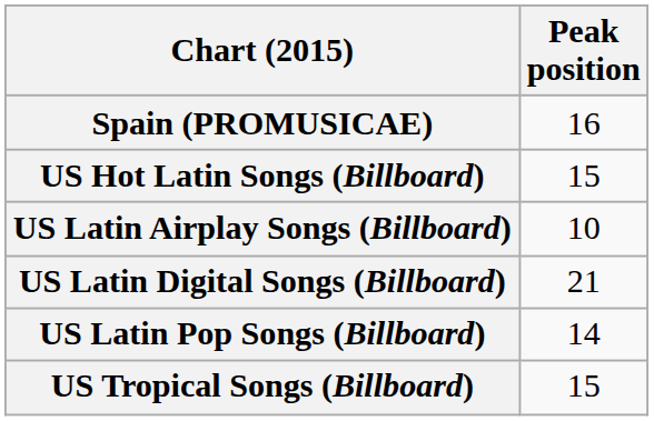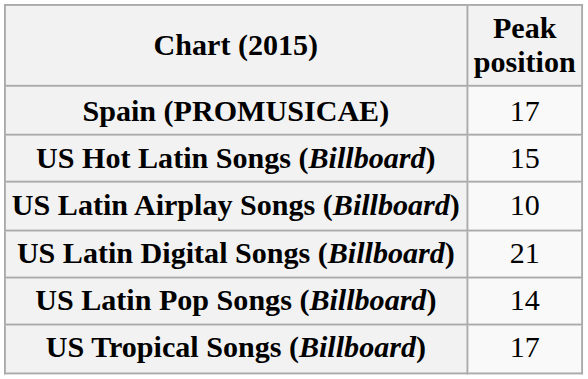 <table class="wikitable plainrowheaders sortable">
 <tr>
 <th>Chart (2015)</th>
 <th>Peak<br>position</th>
 </tr>
 <tr>
 <th scope="row">Spain (PROMUSICAE)</th>
-<td align="center">16</td>
+<td align="center">17</td>
 </tr>
 <tr>
 <th scope="row">US Hot Latin Songs (<em>Billboard</em>)</th>
 <td align="center">15</td>
 </tr>
 <tr>
 <th scope="row">US Latin Airplay Songs (<em>Billboard</em>)</th>
 <td align="center">10</td>
 </tr>
 <tr>
 <th scope="row">US Latin Digital Songs (<em>Billboard</em>)</th>
 <td align="center">21</td>
 </tr>
 <tr>
 <th scope="row">US Latin Pop Songs (<em>Billboard</em>)</th>
 <td align="center">14</td>
 </tr>
 <tr>
 <th scope="row">US Tropical Songs (<em>Billboard</em>)</th>
-<td align="center">15</td>
+<td align="center">17</td>
 </tr>
 </table>
